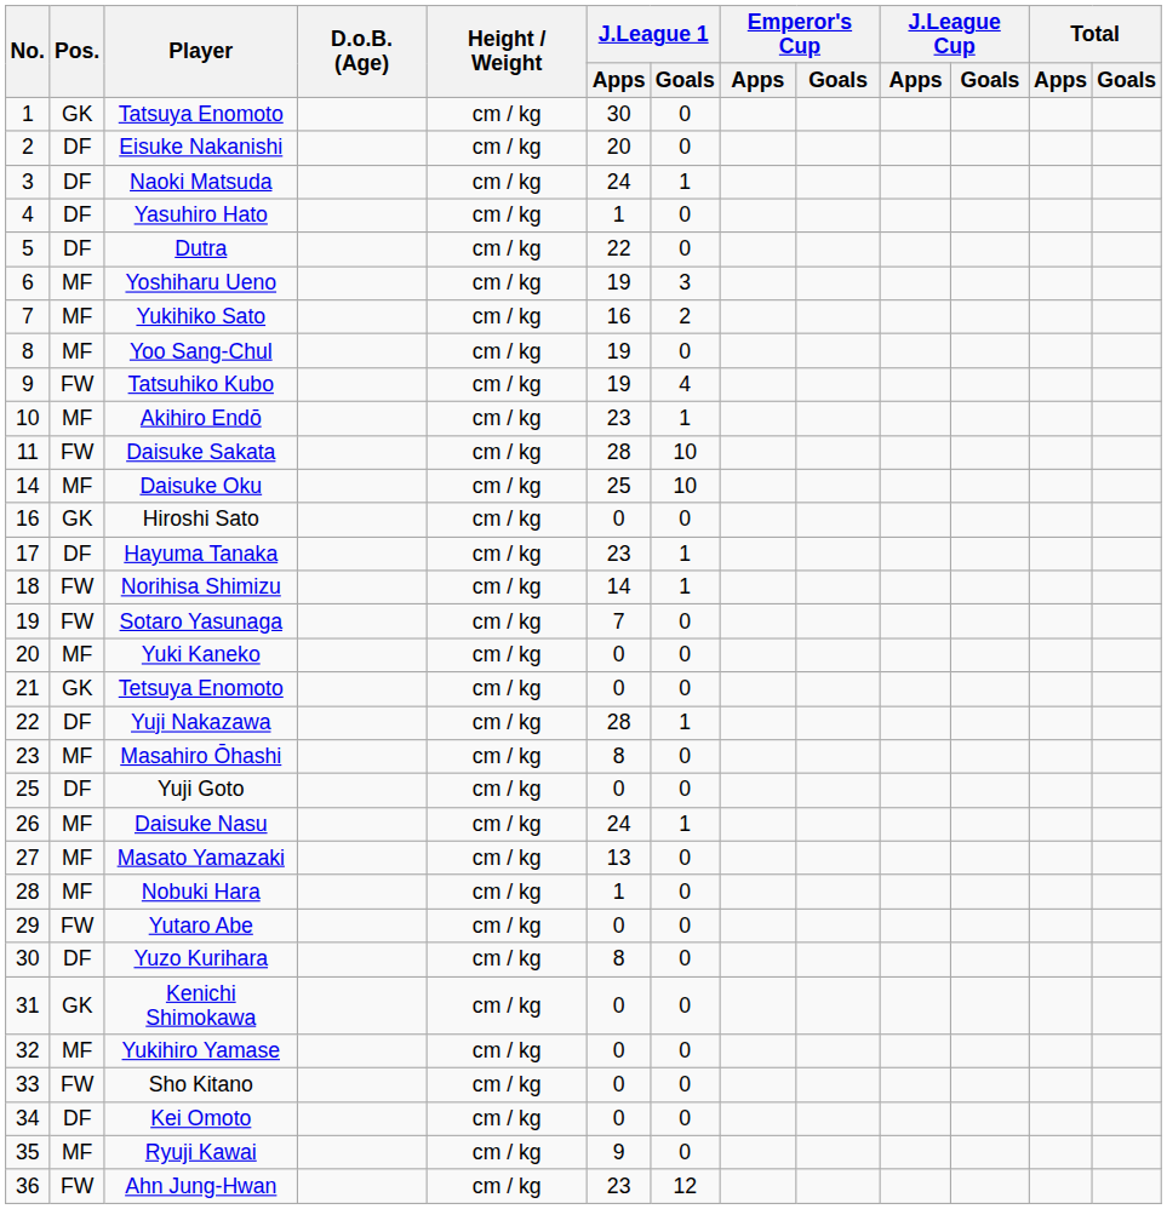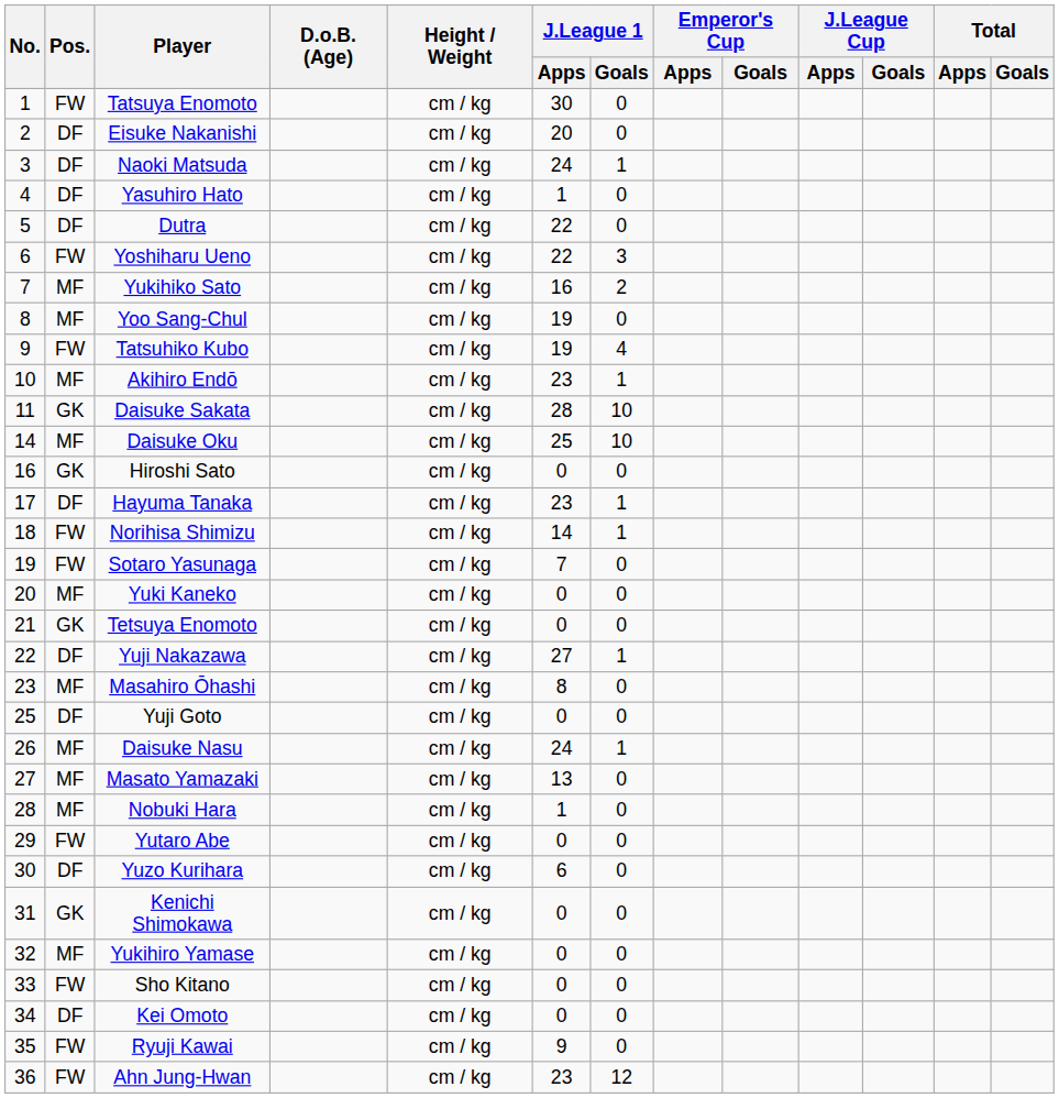 <table class="wikitable" style="text-align:center;">
 <tr>
 <th rowspan="2">No.</th>
 <th rowspan="2">Pos.</th>
 <th rowspan="2">Player</th>
 <th rowspan="2">D.o.B. (Age)</th>
 <th rowspan="2">Height / Weight</th>
 <th colspan="2"><a href='#'>J.League 1</a></th>
 <th colspan="2"><a href='#'>Emperor's Cup</a></th>
 <th colspan="2"><a href='#'>J.League Cup</a></th>
 <th colspan="2">Total</th>
 </tr>
 <tr>
 <th>Apps</th>
 <th>Goals</th>
 <th>Apps</th>
 <th>Goals</th>
 <th>Apps</th>
 <th>Goals</th>
 <th>Apps</th>
 <th>Goals</th>
 </tr>
 <tr>
 <td>1</td>
-<td>GK</td>
+<td>FW</td>
 <td><a href='#'>Tatsuya Enomoto</a></td>
 <td></td>
 <td>cm / kg</td>
 <td>30</td>
 <td>0</td>
 <td></td>
 <td></td>
 <td></td>
 <td></td>
 <td></td>
 <td></td>
 </tr>
 <tr>
 <td>2</td>
 <td>DF</td>
 <td><a href='#'>Eisuke Nakanishi</a></td>
 <td></td>
 <td>cm / kg</td>
 <td>20</td>
 <td>0</td>
 <td></td>
 <td></td>
 <td></td>
 <td></td>
 <td></td>
 <td></td>
 </tr>
 <tr>
 <td>3</td>
 <td>DF</td>
 <td><a href='#'>Naoki Matsuda</a></td>
 <td></td>
 <td>cm / kg</td>
 <td>24</td>
 <td>1</td>
 <td></td>
 <td></td>
 <td></td>
 <td></td>
 <td></td>
 <td></td>
 </tr>
 <tr>
 <td>4</td>
 <td>DF</td>
 <td><a href='#'>Yasuhiro Hato</a></td>
 <td></td>
 <td>cm / kg</td>
 <td>1</td>
 <td>0</td>
 <td></td>
 <td></td>
 <td></td>
 <td></td>
 <td></td>
 <td></td>
 </tr>
 <tr>
 <td>5</td>
 <td>DF</td>
 <td><a href='#'>Dutra</a></td>
 <td></td>
 <td>cm / kg</td>
 <td>22</td>
 <td>0</td>
 <td></td>
 <td></td>
 <td></td>
 <td></td>
 <td></td>
 <td></td>
 </tr>
 <tr>
 <td>6</td>
-<td>MF</td>
+<td>FW</td>
 <td><a href='#'>Yoshiharu Ueno</a></td>
 <td></td>
 <td>cm / kg</td>
-<td>19</td>
+<td>22</td>
 <td>3</td>
 <td></td>
 <td></td>
 <td></td>
 <td></td>
 <td></td>
 <td></td>
 </tr>
 <tr>
 <td>7</td>
 <td>MF</td>
 <td><a href='#'>Yukihiko Sato</a></td>
 <td></td>
 <td>cm / kg</td>
 <td>16</td>
 <td>2</td>
 <td></td>
 <td></td>
 <td></td>
 <td></td>
 <td></td>
 <td></td>
 </tr>
 <tr>
 <td>8</td>
 <td>MF</td>
 <td><a href='#'>Yoo Sang-Chul</a></td>
 <td></td>
 <td>cm / kg</td>
 <td>19</td>
 <td>0</td>
 <td></td>
 <td></td>
 <td></td>
 <td></td>
 <td></td>
 <td></td>
 </tr>
 <tr>
 <td>9</td>
 <td>FW</td>
 <td><a href='#'>Tatsuhiko Kubo</a></td>
 <td></td>
 <td>cm / kg</td>
 <td>19</td>
 <td>4</td>
 <td></td>
 <td></td>
 <td></td>
 <td></td>
 <td></td>
 <td></td>
 </tr>
 <tr>
 <td>10</td>
 <td>MF</td>
 <td><a href='#'>Akihiro Endō</a></td>
 <td></td>
 <td>cm / kg</td>
 <td>23</td>
 <td>1</td>
 <td></td>
 <td></td>
 <td></td>
 <td></td>
 <td></td>
 <td></td>
 </tr>
 <tr>
 <td>11</td>
-<td>FW</td>
+<td>GK</td>
 <td><a href='#'>Daisuke Sakata</a></td>
 <td></td>
 <td>cm / kg</td>
 <td>28</td>
 <td>10</td>
 <td></td>
 <td></td>
 <td></td>
 <td></td>
 <td></td>
 <td></td>
 </tr>
 <tr>
 <td>14</td>
 <td>MF</td>
 <td><a href='#'>Daisuke Oku</a></td>
 <td></td>
 <td>cm / kg</td>
 <td>25</td>
 <td>10</td>
 <td></td>
 <td></td>
 <td></td>
 <td></td>
 <td></td>
 <td></td>
 </tr>
 <tr>
 <td>16</td>
 <td>GK</td>
 <td>Hiroshi Sato</td>
 <td></td>
 <td>cm / kg</td>
 <td>0</td>
 <td>0</td>
 <td></td>
 <td></td>
 <td></td>
 <td></td>
 <td></td>
 <td></td>
 </tr>
 <tr>
 <td>17</td>
 <td>DF</td>
 <td><a href='#'>Hayuma Tanaka</a></td>
 <td></td>
 <td>cm / kg</td>
 <td>23</td>
 <td>1</td>
 <td></td>
 <td></td>
 <td></td>
 <td></td>
 <td></td>
 <td></td>
 </tr>
 <tr>
 <td>18</td>
 <td>FW</td>
 <td><a href='#'>Norihisa Shimizu</a></td>
 <td></td>
 <td>cm / kg</td>
 <td>14</td>
 <td>1</td>
 <td></td>
 <td></td>
 <td></td>
 <td></td>
 <td></td>
 <td></td>
 </tr>
 <tr>
 <td>19</td>
 <td>FW</td>
 <td><a href='#'>Sotaro Yasunaga</a></td>
 <td></td>
 <td>cm / kg</td>
 <td>7</td>
 <td>0</td>
 <td></td>
 <td></td>
 <td></td>
 <td></td>
 <td></td>
 <td></td>
 </tr>
 <tr>
 <td>20</td>
 <td>MF</td>
 <td><a href='#'>Yuki Kaneko</a></td>
 <td></td>
 <td>cm / kg</td>
 <td>0</td>
 <td>0</td>
 <td></td>
 <td></td>
 <td></td>
 <td></td>
 <td></td>
 <td></td>
 </tr>
 <tr>
 <td>21</td>
 <td>GK</td>
 <td><a href='#'>Tetsuya Enomoto</a></td>
 <td></td>
 <td>cm / kg</td>
 <td>0</td>
 <td>0</td>
 <td></td>
 <td></td>
 <td></td>
 <td></td>
 <td></td>
 <td></td>
 </tr>
 <tr>
 <td>22</td>
 <td>DF</td>
 <td><a href='#'>Yuji Nakazawa</a></td>
 <td></td>
 <td>cm / kg</td>
-<td>28</td>
+<td>27</td>
 <td>1</td>
 <td></td>
 <td></td>
 <td></td>
 <td></td>
 <td></td>
 <td></td>
 </tr>
 <tr>
 <td>23</td>
 <td>MF</td>
 <td><a href='#'>Masahiro Ōhashi</a></td>
 <td></td>
 <td>cm / kg</td>
 <td>8</td>
 <td>0</td>
 <td></td>
 <td></td>
 <td></td>
 <td></td>
 <td></td>
 <td></td>
 </tr>
 <tr>
 <td>25</td>
 <td>DF</td>
 <td>Yuji Goto</td>
 <td></td>
 <td>cm / kg</td>
 <td>0</td>
 <td>0</td>
 <td></td>
 <td></td>
 <td></td>
 <td></td>
 <td></td>
 <td></td>
 </tr>
 <tr>
 <td>26</td>
 <td>MF</td>
 <td><a href='#'>Daisuke Nasu</a></td>
 <td></td>
 <td>cm / kg</td>
 <td>24</td>
 <td>1</td>
 <td></td>
 <td></td>
 <td></td>
 <td></td>
 <td></td>
 <td></td>
 </tr>
 <tr>
 <td>27</td>
 <td>MF</td>
 <td><a href='#'>Masato Yamazaki</a></td>
 <td></td>
 <td>cm / kg</td>
 <td>13</td>
 <td>0</td>
 <td></td>
 <td></td>
 <td></td>
 <td></td>
 <td></td>
 <td></td>
 </tr>
 <tr>
 <td>28</td>
 <td>MF</td>
 <td><a href='#'>Nobuki Hara</a></td>
 <td></td>
 <td>cm / kg</td>
 <td>1</td>
 <td>0</td>
 <td></td>
 <td></td>
 <td></td>
 <td></td>
 <td></td>
 <td></td>
 </tr>
 <tr>
 <td>29</td>
 <td>FW</td>
 <td><a href='#'>Yutaro Abe</a></td>
 <td></td>
 <td>cm / kg</td>
 <td>0</td>
 <td>0</td>
 <td></td>
 <td></td>
 <td></td>
 <td></td>
 <td></td>
 <td></td>
 </tr>
 <tr>
 <td>30</td>
 <td>DF</td>
 <td><a href='#'>Yuzo Kurihara</a></td>
 <td></td>
 <td>cm / kg</td>
-<td>8</td>
+<td>6</td>
 <td>0</td>
 <td></td>
 <td></td>
 <td></td>
 <td></td>
 <td></td>
 <td></td>
 </tr>
 <tr>
 <td>31</td>
 <td>GK</td>
 <td><a href='#'>Kenichi Shimokawa</a></td>
 <td></td>
 <td>cm / kg</td>
 <td>0</td>
 <td>0</td>
 <td></td>
 <td></td>
 <td></td>
 <td></td>
 <td></td>
 <td></td>
 </tr>
 <tr>
 <td>32</td>
 <td>MF</td>
 <td><a href='#'>Yukihiro Yamase</a></td>
 <td></td>
 <td>cm / kg</td>
 <td>0</td>
 <td>0</td>
 <td></td>
 <td></td>
 <td></td>
 <td></td>
 <td></td>
 <td></td>
 </tr>
 <tr>
 <td>33</td>
 <td>FW</td>
 <td>Sho Kitano</td>
 <td></td>
 <td>cm / kg</td>
 <td>0</td>
 <td>0</td>
 <td></td>
 <td></td>
 <td></td>
 <td></td>
 <td></td>
 <td></td>
 </tr>
 <tr>
 <td>34</td>
 <td>DF</td>
 <td><a href='#'>Kei Omoto</a></td>
 <td></td>
 <td>cm / kg</td>
 <td>0</td>
 <td>0</td>
 <td></td>
 <td></td>
 <td></td>
 <td></td>
 <td></td>
 <td></td>
 </tr>
 <tr>
 <td>35</td>
-<td>MF</td>
+<td>FW</td>
 <td><a href='#'>Ryuji Kawai</a></td>
 <td></td>
 <td>cm / kg</td>
 <td>9</td>
 <td>0</td>
 <td></td>
 <td></td>
 <td></td>
 <td></td>
 <td></td>
 <td></td>
 </tr>
 <tr>
 <td>36</td>
 <td>FW</td>
 <td><a href='#'>Ahn Jung-Hwan</a></td>
 <td></td>
 <td>cm / kg</td>
 <td>23</td>
 <td>12</td>
 <td></td>
 <td></td>
 <td></td>
 <td></td>
 <td></td>
 <td></td>
 </tr>
 </table>
